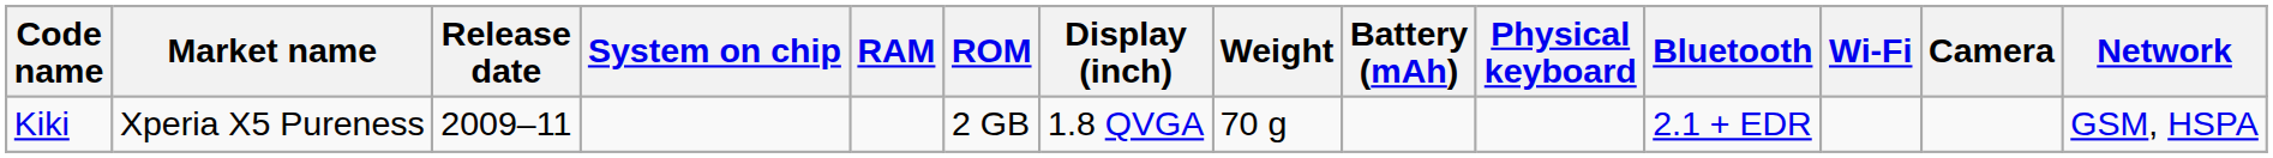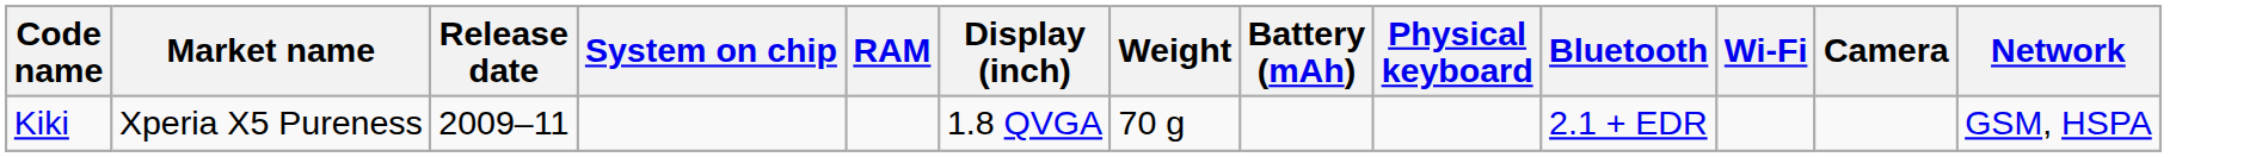 <table class="wikitable sortable" style="font-size: 85%;">
 <tr>
 <th>Code<br>name</th>
 <th>Market name</th>
 <th>Release<br>date</th>
 <th><a href='#'>System on chip</a></th>
 <th><a href='#'>RAM</a></th>
-<th><a href='#'>ROM</a></th>
 <th>Display <br>(inch)</th>
 <th>Weight</th>
 <th>Battery<br>(<a href='#'>mAh</a>)</th>
 <th><a href='#'>Physical<br>keyboard</a></th>
 <th><a href='#'>Bluetooth</a></th>
 <th><a href='#'>Wi-Fi</a></th>
 <th>Camera</th>
 <th><a href='#'>Network</a></th>
 </tr>
 <tr>
 <td><a href='#'>Kiki</a></td>
 <td>Xperia X5 Pureness</td>
 <td>2009–11</td>
 <td></td>
 <td></td>
-<td>2 GB</td>
 <td>1.8 <a href='#'>QVGA</a></td>
 <td>70 g</td>
 <td></td>
 <td></td>
 <td><a href='#'>2.1 + EDR</a></td>
 <td></td>
 <td></td>
 <td><a href='#'>GSM</a>, <a href='#'>HSPA</a></td>
 </tr>
 </table>
